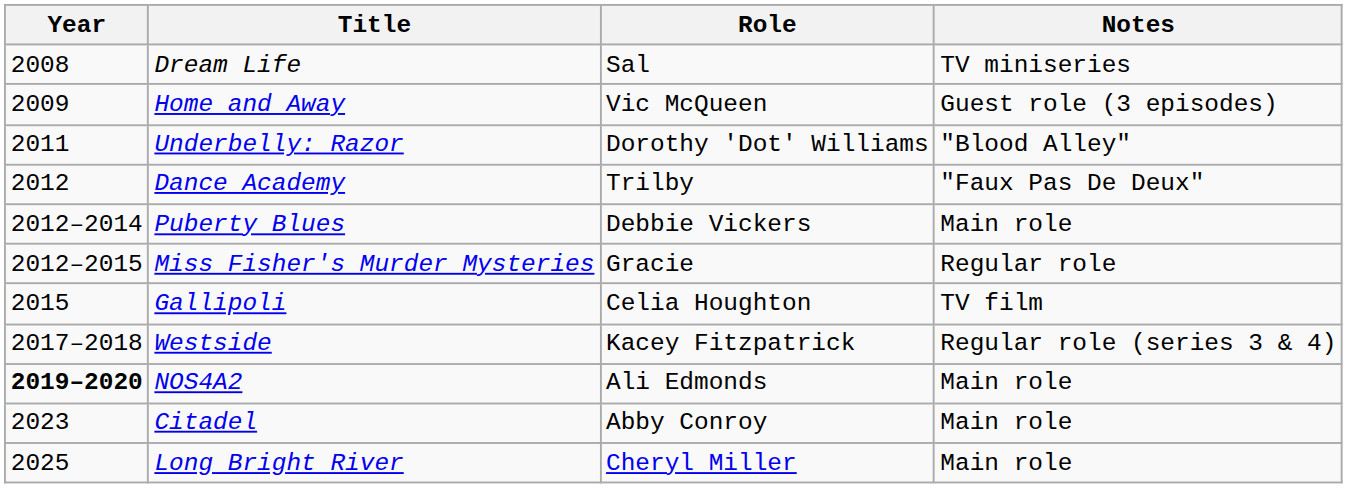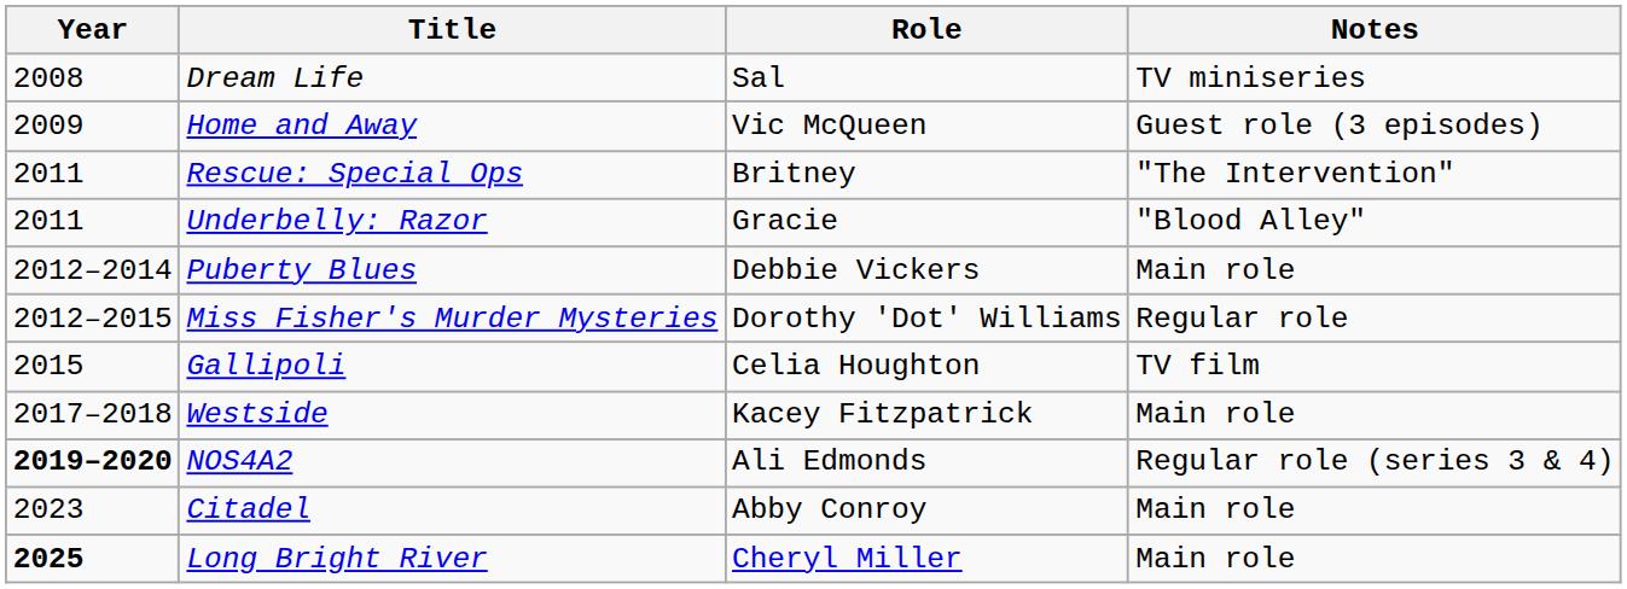 <table class="wikitable sortable">
 <tr>
 <th>Year</th>
 <th>Title</th>
 <th>Role</th>
 <th class="unsortable">Notes</th>
 </tr>
 <tr>
 <td>2008</td>
 <td><em>Dream Life</em></td>
 <td>Sal</td>
 <td>TV miniseries</td>
 </tr>
 <tr>
 <td>2009</td>
 <td><em><a href='#'>Home and Away</a></em></td>
 <td>Vic McQueen</td>
 <td>Guest role (3 episodes)</td>
 </tr>
 <tr>
 <td>2011</td>
-<td><em><a href='#'>Underbelly: Razor</a></em></td>
-<td>Dorothy 'Dot' Williams</td>
-<td>"Blood Alley"</td>
+<td><em><a href='#'>Rescue: Special Ops</a></em></td>
+<td>Britney</td>
+<td>"The Intervention"</td>
 </tr>
 <tr>
-<td>2012</td>
-<td><em><a href='#'>Dance Academy</a></em></td>
-<td>Trilby</td>
-<td>"Faux Pas De Deux"</td>
+<td>2011</td>
+<td><em><a href='#'>Underbelly: Razor</a></em></td>
+<td>Gracie</td>
+<td>"Blood Alley"</td>
 </tr>
 <tr>
 <td>2012–2014</td>
 <td><em><a href='#'>Puberty Blues</a></em></td>
 <td>Debbie Vickers</td>
 <td>Main role</td>
 </tr>
 <tr>
 <td>2012–2015</td>
 <td><em><a href='#'>Miss Fisher's Murder Mysteries</a></em></td>
-<td>Gracie</td>
+<td>Dorothy 'Dot' Williams</td>
 <td>Regular role</td>
 </tr>
 <tr>
 <td>2015</td>
 <td><em><a href='#'>Gallipoli</a></em></td>
 <td>Celia Houghton</td>
 <td>TV film</td>
 </tr>
 <tr>
 <td>2017–2018</td>
 <td><em><a href='#'>Westside</a></em></td>
 <td>Kacey Fitzpatrick</td>
-<td>Regular role (series 3 & 4)</td>
+<td>Main role</td>
 </tr>
 <tr>
 <td><strong>2019–2020</strong></td>
 <td><em><a href='#'>NOS4A2</a></em></td>
 <td>Ali Edmonds</td>
-<td>Main role</td>
+<td>Regular role (series 3 & 4)</td>
 </tr>
 <tr>
 <td>2023</td>
 <td><em><a href='#'>Citadel</a></em></td>
 <td>Abby Conroy</td>
 <td>Main role</td>
 </tr>
 <tr>
-<td>2025</td>
+<td><strong>2025</strong></td>
 <td><em><a href='#'>Long Bright River</a></em></td>
 <td><a href='#'>Cheryl Miller</a></td>
 <td>Main role</td>
 </tr>
 </table>
